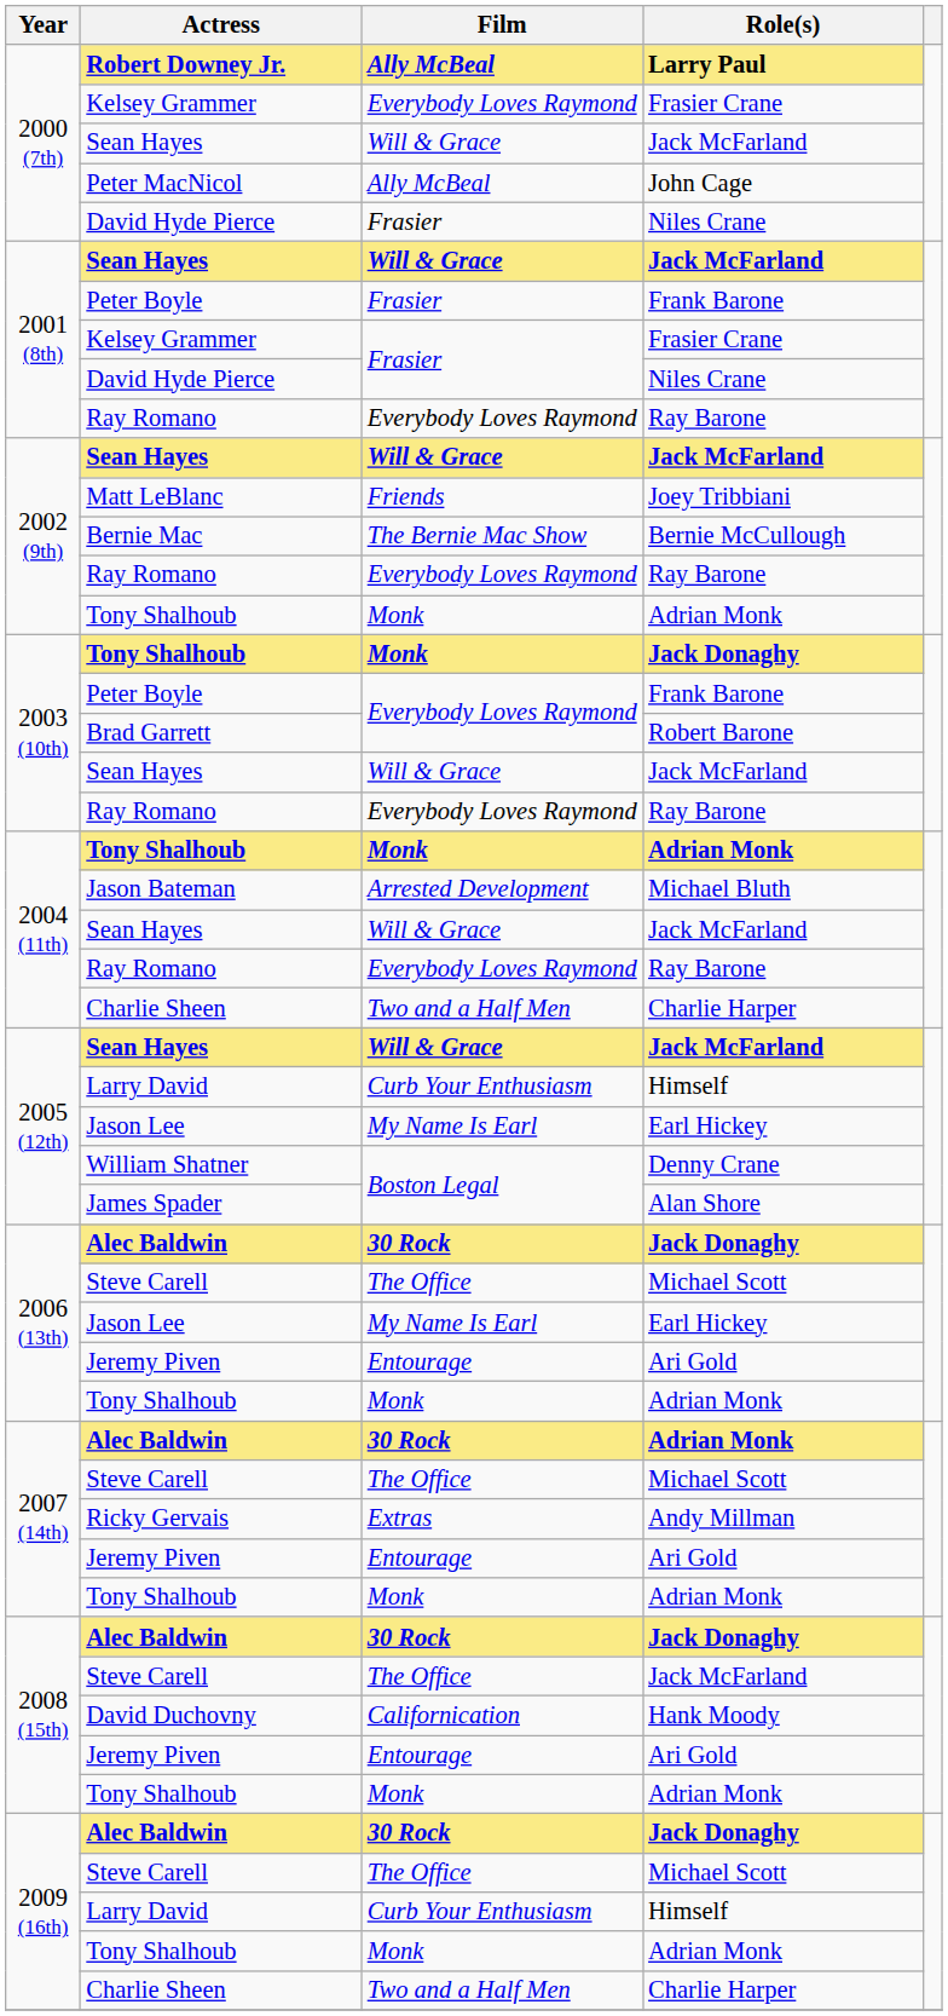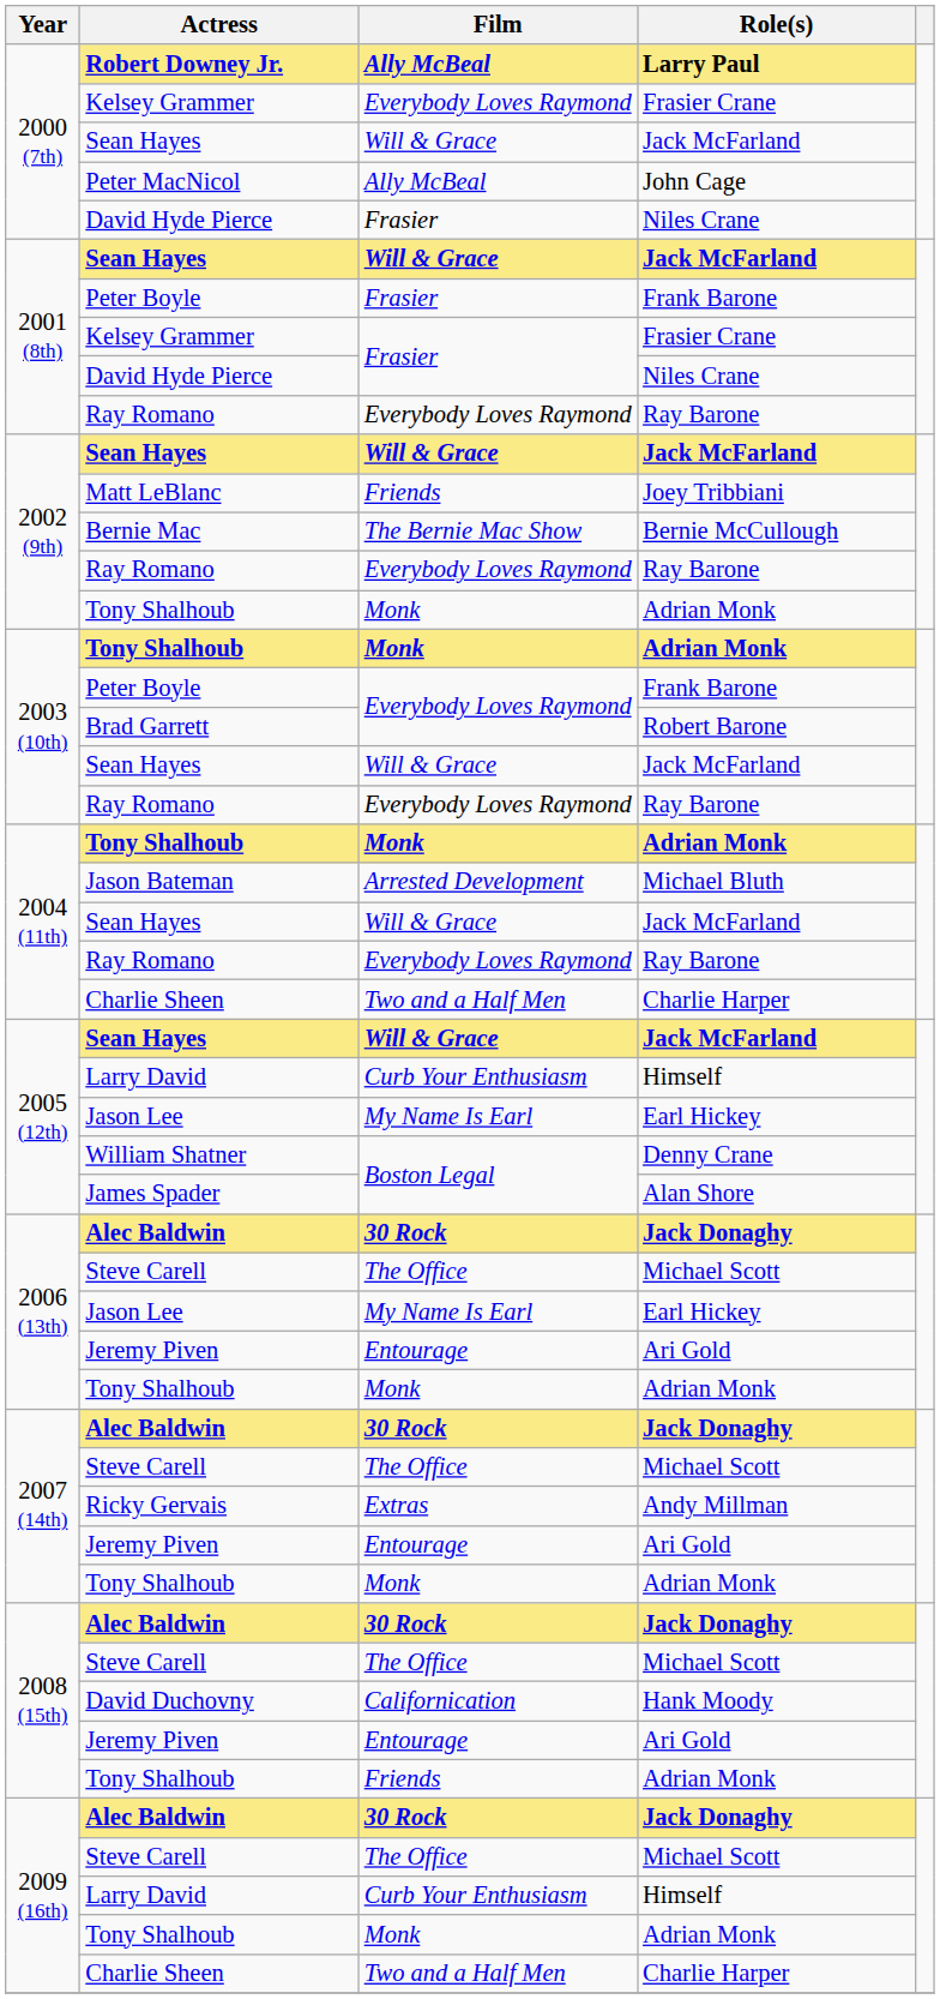 <table class="wikitable sortable" style="text-align:left;">
 <tr>
 <th scope="col" style="width:8%;">Year</th>
 <th scope="col" style="width:30%;">Actress</th>
 <th scope="col" style="width:30%;">Film</th>
 <th scope="col" style="width:30%;">Role(s)</th>
 <th class=unsortable><strong></strong></th>
 </tr>
 <tr>
 <td rowspan="5" align="center">2000<br><small><a href='#'>(7th)</a> </small></td>
 <td style="background:#FAEB86;"><strong><a href='#'>Robert Downey Jr.</a></strong></td>
 <td style="background:#FAEB86;"><strong><em><a href='#'>Ally McBeal</a></em></strong></td>
 <td style="background:#FAEB86;"><strong>Larry Paul</strong></td>
 <td rowspan=5></td>
 </tr>
 <tr>
 <td><a href='#'>Kelsey Grammer</a></td>
 <td><em><a href='#'>Everybody Loves Raymond</a></em></td>
 <td><a href='#'>Frasier Crane</a></td>
 </tr>
 <tr>
 <td><a href='#'>Sean Hayes</a></td>
 <td><em><a href='#'>Will & Grace</a></em></td>
 <td><a href='#'>Jack McFarland</a></td>
 </tr>
 <tr>
 <td><a href='#'>Peter MacNicol</a></td>
 <td><em><a href='#'>Ally McBeal</a></em></td>
 <td>John Cage</td>
 </tr>
 <tr>
 <td><a href='#'>David Hyde Pierce</a></td>
 <td><em>Frasier</em></td>
 <td><a href='#'>Niles Crane</a></td>
 </tr>
 <tr>
 <td rowspan="5" align="center">2001<br><small><a href='#'>(8th)</a> </small></td>
 <td style="background:#FAEB86;"><strong><a href='#'>Sean Hayes</a></strong></td>
 <td style="background:#FAEB86;"><strong><em><a href='#'>Will & Grace</a></em></strong></td>
 <td style="background:#FAEB86;"><strong><a href='#'>Jack McFarland</a></strong></td>
 <td rowspan=5></td>
 </tr>
 <tr>
 <td><a href='#'>Peter Boyle</a></td>
 <td><em><a href='#'>Frasier</a></em></td>
 <td><a href='#'>Frank Barone</a></td>
 </tr>
 <tr>
 <td><a href='#'>Kelsey Grammer</a></td>
 <td rowspan="2"><em><a href='#'>Frasier</a></em></td>
 <td><a href='#'>Frasier Crane</a></td>
 </tr>
 <tr>
 <td><a href='#'>David Hyde Pierce</a></td>
 <td><a href='#'>Niles Crane</a></td>
 </tr>
 <tr>
 <td><a href='#'>Ray Romano</a></td>
 <td><em>Everybody Loves Raymond</em></td>
 <td><a href='#'>Ray Barone</a></td>
 </tr>
 <tr>
 <td rowspan="5" align="center">2002<br><small><a href='#'>(9th)</a> </small></td>
 <td style="background:#FAEB86;"><strong><a href='#'>Sean Hayes</a></strong></td>
 <td style="background:#FAEB86;"><strong><em><a href='#'>Will & Grace</a></em></strong></td>
 <td style="background:#FAEB86;"><strong><a href='#'>Jack McFarland</a></strong></td>
 <td rowspan=5></td>
 </tr>
 <tr>
 <td><a href='#'>Matt LeBlanc</a></td>
 <td><em><a href='#'>Friends</a></em></td>
 <td><a href='#'>Joey Tribbiani</a></td>
 </tr>
 <tr>
 <td><a href='#'>Bernie Mac</a></td>
 <td><em><a href='#'>The Bernie Mac Show</a></em></td>
 <td><a href='#'>Bernie McCullough</a></td>
 </tr>
 <tr>
 <td><a href='#'>Ray Romano</a></td>
 <td><em><a href='#'>Everybody Loves Raymond</a></em></td>
 <td><a href='#'>Ray Barone</a></td>
 </tr>
 <tr>
 <td><a href='#'>Tony Shalhoub</a></td>
 <td><em><a href='#'>Monk</a></em></td>
 <td><a href='#'>Adrian Monk</a></td>
 </tr>
 <tr>
 <td rowspan="5" align="center">2003<br><small><a href='#'>(10th)</a> </small></td>
 <td style="background:#FAEB86;"><strong><a href='#'>Tony Shalhoub</a></strong></td>
 <td style="background:#FAEB86;"><strong><em><a href='#'>Monk</a></em></strong></td>
-<td style="background:#FAEB86;"><strong><a href='#'>Jack Donaghy</a></strong></td>
+<td style="background:#FAEB86;"><strong><a href='#'>Adrian Monk</a></strong></td>
 <td rowspan=5></td>
 </tr>
 <tr>
 <td><a href='#'>Peter Boyle</a></td>
 <td rowspan="2"><em><a href='#'>Everybody Loves Raymond</a></em></td>
 <td><a href='#'>Frank Barone</a></td>
 </tr>
 <tr>
 <td><a href='#'>Brad Garrett</a></td>
 <td><a href='#'>Robert Barone</a></td>
 </tr>
 <tr>
 <td><a href='#'>Sean Hayes</a></td>
 <td><em><a href='#'>Will & Grace</a></em></td>
 <td><a href='#'>Jack McFarland</a></td>
 </tr>
 <tr>
 <td><a href='#'>Ray Romano</a></td>
 <td><em>Everybody Loves Raymond</em></td>
 <td><a href='#'>Ray Barone</a></td>
 </tr>
 <tr>
 <td rowspan="5" align="center">2004<br><small><a href='#'>(11th)</a> </small></td>
 <td style="background:#FAEB86;"><strong><a href='#'>Tony Shalhoub</a></strong></td>
 <td style="background:#FAEB86;"><strong><em><a href='#'>Monk</a></em></strong></td>
 <td style="background:#FAEB86;"><strong><a href='#'>Adrian Monk</a></strong></td>
 <td rowspan=5></td>
 </tr>
 <tr>
 <td><a href='#'>Jason Bateman</a></td>
 <td><em><a href='#'>Arrested Development</a></em></td>
 <td><a href='#'>Michael Bluth</a></td>
 </tr>
 <tr>
 <td><a href='#'>Sean Hayes</a></td>
 <td><em><a href='#'>Will & Grace</a></em></td>
 <td><a href='#'>Jack McFarland</a></td>
 </tr>
 <tr>
 <td><a href='#'>Ray Romano</a></td>
 <td><em><a href='#'>Everybody Loves Raymond</a></em></td>
 <td><a href='#'>Ray Barone</a></td>
 </tr>
 <tr>
 <td><a href='#'>Charlie Sheen</a></td>
 <td><em><a href='#'>Two and a Half Men</a></em></td>
 <td><a href='#'>Charlie Harper</a></td>
 </tr>
 <tr>
 <td rowspan="5" align="center">2005<br><small><a href='#'>(12th)</a> </small></td>
 <td style="background:#FAEB86;"><strong><a href='#'>Sean Hayes</a></strong></td>
 <td style="background:#FAEB86;"><strong><em><a href='#'>Will & Grace</a></em></strong></td>
 <td style="background:#FAEB86;"><strong><a href='#'>Jack McFarland</a></strong></td>
 <td rowspan=5></td>
 </tr>
 <tr>
 <td><a href='#'>Larry David</a></td>
 <td><em><a href='#'>Curb Your Enthusiasm</a></em></td>
 <td>Himself</td>
 </tr>
 <tr>
 <td><a href='#'>Jason Lee</a></td>
 <td><em><a href='#'>My Name Is Earl</a></em></td>
 <td><a href='#'>Earl Hickey</a></td>
 </tr>
 <tr>
 <td><a href='#'>William Shatner</a></td>
 <td rowspan="2"><em><a href='#'>Boston Legal</a></em></td>
 <td><a href='#'>Denny Crane</a></td>
 </tr>
 <tr>
 <td><a href='#'>James Spader</a></td>
 <td><a href='#'>Alan Shore</a></td>
 </tr>
 <tr>
 <td rowspan="5" align="center">2006<br><small><a href='#'>(13th)</a> </small></td>
 <td style="background:#FAEB86;"><strong><a href='#'>Alec Baldwin</a></strong></td>
 <td style="background:#FAEB86;"><strong><em><a href='#'>30 Rock</a></em></strong></td>
 <td style="background:#FAEB86;"><strong><a href='#'>Jack Donaghy</a></strong></td>
 <td rowspan=5></td>
 </tr>
 <tr>
 <td><a href='#'>Steve Carell</a></td>
 <td><em><a href='#'>The Office</a></em></td>
 <td><a href='#'>Michael Scott</a></td>
 </tr>
 <tr>
 <td><a href='#'>Jason Lee</a></td>
 <td><em><a href='#'>My Name Is Earl</a></em></td>
 <td><a href='#'>Earl Hickey</a></td>
 </tr>
 <tr>
 <td><a href='#'>Jeremy Piven</a></td>
 <td><em><a href='#'>Entourage</a></em></td>
 <td><a href='#'>Ari Gold</a></td>
 </tr>
 <tr>
 <td><a href='#'>Tony Shalhoub</a></td>
 <td><em><a href='#'>Monk</a></em></td>
 <td><a href='#'>Adrian Monk</a></td>
 </tr>
 <tr>
 <td rowspan="5" align="center">2007<br><small><a href='#'>(14th)</a> </small></td>
 <td style="background:#FAEB86;"><strong><a href='#'>Alec Baldwin</a></strong></td>
 <td style="background:#FAEB86;"><strong><em><a href='#'>30 Rock</a></em></strong></td>
-<td style="background:#FAEB86;"><strong><a href='#'>Adrian Monk</a></strong></td>
+<td style="background:#FAEB86;"><strong><a href='#'>Jack Donaghy</a></strong></td>
 <td rowspan=5></td>
 </tr>
 <tr>
 <td><a href='#'>Steve Carell</a></td>
 <td><em><a href='#'>The Office</a></em></td>
 <td><a href='#'>Michael Scott</a></td>
 </tr>
 <tr>
 <td><a href='#'>Ricky Gervais</a></td>
 <td><em><a href='#'>Extras</a></em></td>
 <td><a href='#'>Andy Millman</a></td>
 </tr>
 <tr>
 <td><a href='#'>Jeremy Piven</a></td>
 <td><em><a href='#'>Entourage</a></em></td>
 <td><a href='#'>Ari Gold</a></td>
 </tr>
 <tr>
 <td><a href='#'>Tony Shalhoub</a></td>
 <td><em><a href='#'>Monk</a></em></td>
 <td><a href='#'>Adrian Monk</a></td>
 </tr>
 <tr>
 <td rowspan="5" align="center">2008<br><small><a href='#'>(15th)</a> </small></td>
 <td style="background:#FAEB86;"><strong><a href='#'>Alec Baldwin</a></strong></td>
 <td style="background:#FAEB86;"><strong><em><a href='#'>30 Rock</a></em></strong></td>
 <td style="background:#FAEB86;"><strong><a href='#'>Jack Donaghy</a></strong></td>
 <td rowspan=5></td>
 </tr>
 <tr>
 <td><a href='#'>Steve Carell</a></td>
 <td><em><a href='#'>The Office</a></em></td>
-<td><a href='#'>Jack McFarland</a></td>
+<td><a href='#'>Michael Scott</a></td>
 </tr>
 <tr>
 <td><a href='#'>David Duchovny</a></td>
 <td><em><a href='#'>Californication</a></em></td>
 <td><a href='#'>Hank Moody</a></td>
 </tr>
 <tr>
 <td><a href='#'>Jeremy Piven</a></td>
 <td><em><a href='#'>Entourage</a></em></td>
 <td><a href='#'>Ari Gold</a></td>
 </tr>
 <tr>
 <td><a href='#'>Tony Shalhoub</a></td>
-<td><em><a href='#'>Monk</a></em></td>
+<td><em><a href='#'>Friends</a></em></td>
 <td><a href='#'>Adrian Monk</a></td>
 </tr>
 <tr>
 <td rowspan="5" align="center">2009<br><small><a href='#'>(16th)</a> </small></td>
 <td style="background:#FAEB86;"><strong><a href='#'>Alec Baldwin</a></strong></td>
 <td style="background:#FAEB86;"><strong><em><a href='#'>30 Rock</a></em></strong></td>
 <td style="background:#FAEB86;"><strong><a href='#'>Jack Donaghy</a></strong></td>
 <td rowspan=5></td>
 </tr>
 <tr>
 <td><a href='#'>Steve Carell</a></td>
 <td><em><a href='#'>The Office</a></em></td>
 <td><a href='#'>Michael Scott</a></td>
 </tr>
 <tr>
 <td><a href='#'>Larry David</a></td>
 <td><em><a href='#'>Curb Your Enthusiasm</a></em></td>
 <td>Himself</td>
 </tr>
 <tr>
 <td><a href='#'>Tony Shalhoub</a></td>
 <td><em><a href='#'>Monk</a></em></td>
 <td><a href='#'>Adrian Monk</a></td>
 </tr>
 <tr>
 <td><a href='#'>Charlie Sheen</a></td>
 <td><em><a href='#'>Two and a Half Men</a></em></td>
 <td><a href='#'>Charlie Harper</a></td>
 </tr>
 <tr>
 </tr>
 </table>
